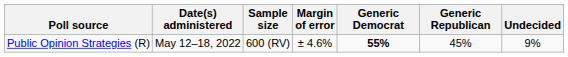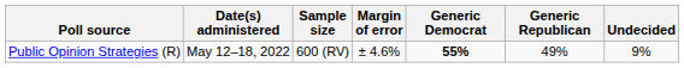 <table class="wikitable" style="font-size:90%;text-align:center;">
 <tr valign=bottom>
 <th>Poll source</th>
 <th>Date(s)<br>administered</th>
 <th>Sample<br>size</th>
 <th>Margin<br>of error</th>
 <th style="width:100px;">Generic<br>Democrat</th>
 <th style="width:100px;">Generic<br>Republican</th>
 <th>Undecided</th>
 </tr>
 <tr>
 <td style="text-align:left;"><a href='#'>Public Opinion Strategies</a> (R)</td>
 <td>May 12–18, 2022</td>
 <td>600 (RV)</td>
 <td>± 4.6%</td>
 <td><strong>55%</strong></td>
-<td>45%</td>
+<td>49%</td>
 <td>9%</td>
 </tr>
 </table>
